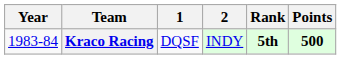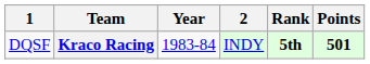 <table class="wikitable" style="text-align:center; font-size:85%">
 <tr>
+<th>1</th>
+<th>Team</th>
 <th>Year</th>
-<th>Team</th>
-<th>1</th>
 <th>2</th>
 <th>Rank</th>
 <th>Points</th>
 </tr>
 <tr>
+<td><a href='#'>DQSF</a></td>
+<th nowrap><a href='#'>Kraco Racing</a></th>
 <td nowrap><a href='#'>1983-84</a></td>
-<th nowrap><a href='#'>Kraco Racing</a></th>
-<td><a href='#'>DQSF</a></td>
 <td style="background:#DFFFDF;"><a href='#'>INDY</a><br></td>
 <td style="background:#DFFFDF;"><strong>5th</strong></td>
-<td style="background:#DFFFDF;"><strong>500</strong></td>
+<td style="background:#DFFFDF;"><strong>501</strong></td>
 </tr>
 </table>
